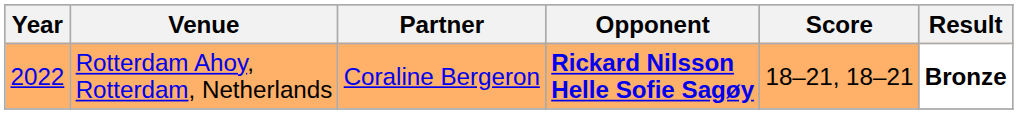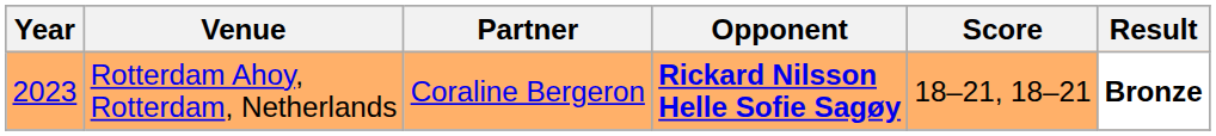 <table class="sortable wikitable" style="font-size: 90%;">
 <tr>
 <th>Year</th>
 <th>Venue</th>
 <th>Partner</th>
 <th>Opponent</th>
 <th>Score</th>
 <th>Result</th>
 </tr>
 <tr style="background:#FFB069">
-<td align="center"><a href='#'>2022</a></td>
+<td align="center"><a href='#'>2023</a></td>
 <td align="left"><a href='#'>Rotterdam Ahoy</a>,<br><a href='#'>Rotterdam</a>, Netherlands</td>
 <td align="left"> <a href='#'>Coraline Bergeron</a></td>
 <td align="left"><strong> <a href='#'>Rickard Nilsson</a><br> <a href='#'>Helle Sofie Sagøy</a></strong></td>
 <td align="left">18–21, 18–21</td>
 <td style="text-align:left; background:white"> <strong>Bronze</strong></td>
 </tr>
 </table>
